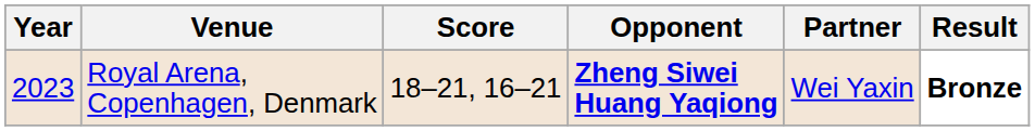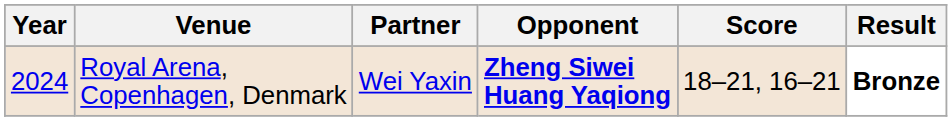 <table class="sortable wikitable" style="font-size: 90%">
 <tr>
 <th>Year</th>
 <th>Venue</th>
+<th>Partner</th>
+<th>Opponent</th>
 <th>Score</th>
-<th>Opponent</th>
-<th>Partner</th>
 <th>Result</th>
 </tr>
 <tr style="background:#F3E6D7">
-<td align="center"><a href='#'>2023</a></td>
+<td align="center"><a href='#'>2024</a></td>
 <td align="left"><a href='#'>Royal Arena</a>,<br><a href='#'>Copenhagen</a>, Denmark</td>
+<td align="left"> <a href='#'>Wei Yaxin</a></td>
+<td align="left"><strong> <a href='#'>Zheng Siwei</a><br> <a href='#'>Huang Yaqiong</a></strong></td>
 <td align="left">18–21, 16–21</td>
-<td align="left"><strong> <a href='#'>Zheng Siwei</a><br> <a href='#'>Huang Yaqiong</a></strong></td>
-<td align="left"> <a href='#'>Wei Yaxin</a></td>
 <td style="text-align:left; background:white"> <strong>Bronze</strong></td>
 </tr>
 </table>
